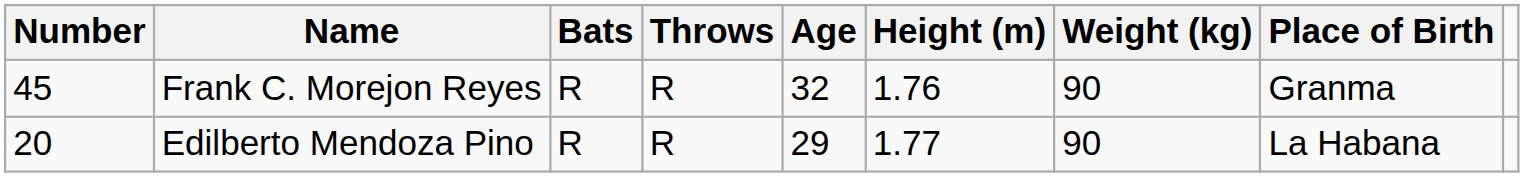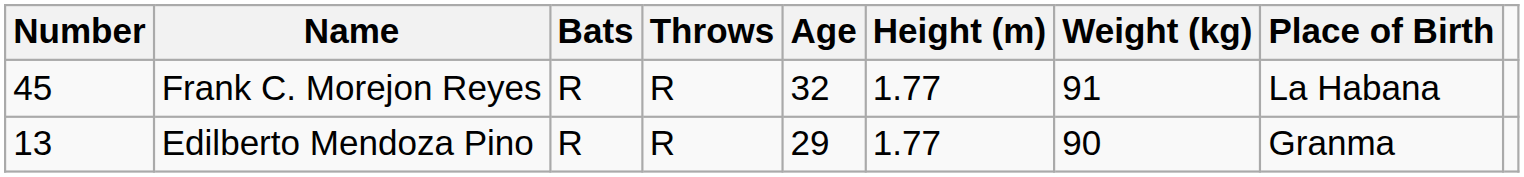 <table class="wikitable sortable">
 <tr>
 <th>Number</th>
 <th>Name</th>
 <th>Bats</th>
 <th>Throws</th>
 <th>Age</th>
 <th>Height (m)</th>
 <th>Weight (kg)</th>
 <th>Place of Birth</th>
 </tr>
 <tr>
 <td>45</td>
 <td>Frank C. Morejon Reyes</td>
 <td>R</td>
 <td>R</td>
 <td>32</td>
-<td>1.76</td>
-<td>90</td>
-<td>Granma</td>
+<td>1.77</td>
+<td>91</td>
+<td>La Habana</td>
 <td></td>
 </tr>
 <tr>
-<td>20</td>
+<td>13</td>
 <td>Edilberto Mendoza Pino</td>
 <td>R</td>
 <td>R</td>
 <td>29</td>
 <td>1.77</td>
 <td>90</td>
-<td>La Habana</td>
+<td>Granma</td>
 <td></td>
 </tr>
 </table>
